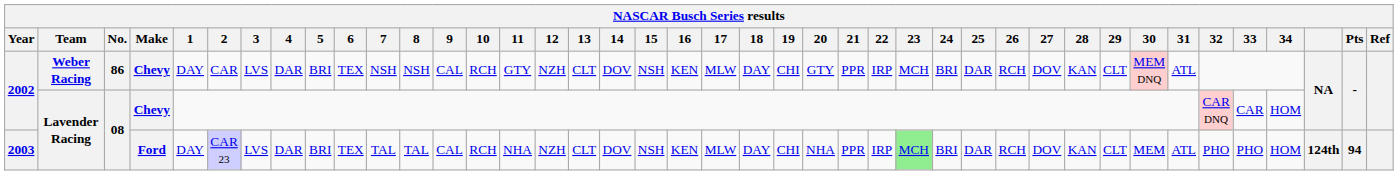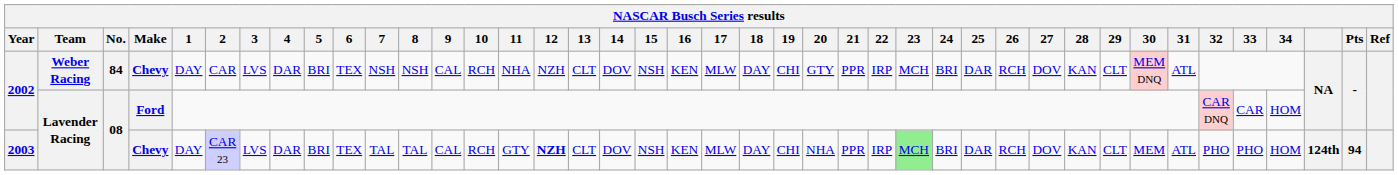 <table class="wikitable" style="text-align:center; font-size:75%">
 <tr>
 <th colspan=42><a href='#'>NASCAR Busch Series</a> results</th>
 </tr>
 <tr>
 <th>Year</th>
 <th>Team</th>
 <th>No.</th>
 <th>Make</th>
 <th>1</th>
 <th>2</th>
 <th>3</th>
 <th>4</th>
 <th>5</th>
 <th>6</th>
 <th>7</th>
 <th>8</th>
 <th>9</th>
 <th>10</th>
 <th>11</th>
 <th>12</th>
 <th>13</th>
 <th>14</th>
 <th>15</th>
 <th>16</th>
 <th>17</th>
 <th>18</th>
 <th>19</th>
 <th>20</th>
 <th>21</th>
 <th>22</th>
 <th>23</th>
 <th>24</th>
 <th>25</th>
 <th>26</th>
 <th>27</th>
 <th>28</th>
 <th>29</th>
 <th>30</th>
 <th>31</th>
 <th>32</th>
 <th>33</th>
 <th>34</th>
 <th></th>
 <th>Pts</th>
 <th>Ref</th>
 </tr>
 <tr>
 <th rowspan=2><a href='#'>2002</a></th>
 <th><a href='#'>Weber Racing</a></th>
-<th>86</th>
+<th>84</th>
 <th><a href='#'>Chevy</a></th>
 <td><a href='#'>DAY</a></td>
 <td><a href='#'>CAR</a></td>
 <td><a href='#'>LVS</a></td>
 <td><a href='#'>DAR</a></td>
 <td><a href='#'>BRI</a></td>
 <td><a href='#'>TEX</a></td>
 <td><a href='#'>NSH</a></td>
 <td><a href='#'>NSH</a></td>
 <td><a href='#'>CAL</a></td>
 <td><a href='#'>RCH</a></td>
-<td><a href='#'>GTY</a></td>
+<td><a href='#'>NHA</a></td>
 <td><a href='#'>NZH</a></td>
 <td><a href='#'>CLT</a></td>
 <td><a href='#'>DOV</a></td>
 <td><a href='#'>NSH</a></td>
 <td><a href='#'>KEN</a></td>
 <td><a href='#'>MLW</a></td>
 <td><a href='#'>DAY</a></td>
 <td><a href='#'>CHI</a></td>
 <td><a href='#'>GTY</a></td>
 <td><a href='#'>PPR</a></td>
 <td><a href='#'>IRP</a></td>
 <td><a href='#'>MCH</a></td>
 <td><a href='#'>BRI</a></td>
 <td><a href='#'>DAR</a></td>
 <td><a href='#'>RCH</a></td>
 <td><a href='#'>DOV</a></td>
 <td><a href='#'>KAN</a></td>
 <td><a href='#'>CLT</a></td>
 <td style="background:#FFCFCF;"><a href='#'>MEM</a><br><small>DNQ</small></td>
 <td><a href='#'>ATL</a></td>
 <td colspan=3></td>
 <th rowspan=2>NA</th>
 <th rowspan=2>-</th>
 <th rowspan=2></th>
 </tr>
 <tr>
 <th rowspan=2>Lavender Racing</th>
 <th rowspan=2>08</th>
-<th><a href='#'>Chevy</a></th>
+<th><a href='#'>Ford</a></th>
 <td colspan=31></td>
 <td style="background:#FFCFCF;"><a href='#'>CAR</a><br><small>DNQ</small></td>
 <td><a href='#'>CAR</a></td>
 <td><a href='#'>HOM</a></td>
 </tr>
 <tr>
 <th><a href='#'>2003</a></th>
-<th><a href='#'>Ford</a></th>
+<th><a href='#'>Chevy</a></th>
 <td><a href='#'>DAY</a></td>
 <td style="background:#CFCFFF;"><a href='#'>CAR</a><br><small>23</small></td>
 <td><a href='#'>LVS</a></td>
 <td><a href='#'>DAR</a></td>
 <td><a href='#'>BRI</a></td>
 <td><a href='#'>TEX</a></td>
 <td><a href='#'>TAL</a></td>
 <td><a href='#'>TAL</a></td>
 <td><a href='#'>CAL</a></td>
 <td><a href='#'>RCH</a></td>
-<td><a href='#'>NHA</a></td>
-<td><a href='#'>NZH</a></td>
+<td><a href='#'>GTY</a></td>
+<td><strong><a href='#'>NZH</a></strong></td>
 <td><a href='#'>CLT</a></td>
 <td><a href='#'>DOV</a></td>
 <td><a href='#'>NSH</a></td>
 <td><a href='#'>KEN</a></td>
 <td><a href='#'>MLW</a></td>
 <td><a href='#'>DAY</a></td>
 <td><a href='#'>CHI</a></td>
 <td><a href='#'>NHA</a></td>
 <td><a href='#'>PPR</a></td>
 <td><a href='#'>IRP</a></td>
 <td style="background: lightgreen;"><a href='#'>MCH</a></td>
 <td><a href='#'>BRI</a></td>
 <td><a href='#'>DAR</a></td>
 <td><a href='#'>RCH</a></td>
 <td><a href='#'>DOV</a></td>
 <td><a href='#'>KAN</a></td>
 <td><a href='#'>CLT</a></td>
 <td><a href='#'>MEM</a></td>
 <td><a href='#'>ATL</a></td>
 <td><a href='#'>PHO</a></td>
 <td><a href='#'>PHO</a></td>
 <td><a href='#'>HOM</a></td>
 <th>124th</th>
 <th>94</th>
 <th></th>
 </tr>
 </table>
